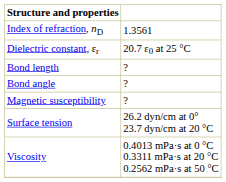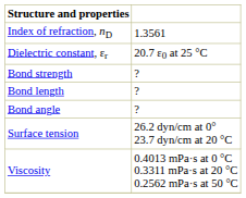 <table border="1" cellspacing="0" cellpadding="3" style="margin: 0 0 0 0.5em; background: #FFFFFF; border-collapse: collapse; border-color: #C0C090;">
 <tr>
 <th>Structure and properties</th>
 </tr>
 <tr>
 <td><a href='#'>Index of refraction</a>, <em>n</em><sub>D</sub></td>
 <td>1.3561</td>
 </tr>
 <tr>
 <td><a href='#'>Dielectric constant</a>, ε<sub>r</sub></td>
 <td>20.7 ε<sub>0</sub> at 25 °C</td>
 </tr>
 <tr>
+<td><a href='#'>Bond strength</a></td>
+<td>? </td>
+</tr>
+<tr>
 <td><a href='#'>Bond length</a></td>
 <td>? </td>
 </tr>
 <tr>
 <td><a href='#'>Bond angle</a></td>
-<td>? </td>
-</tr>
-<tr>
-<td><a href='#'>Magnetic susceptibility</a></td>
 <td>? </td>
 </tr>
 <tr>
 <td><a href='#'>Surface tension</a></td>
 <td>26.2 dyn/cm at 0°<br>23.7 dyn/cm at 20 °C</td>
 </tr>
 <tr>
 <td><a href='#'>Viscosity</a></td>
 <td>0.4013 mPa·s at 0 °C<br>0.3311 mPa·s at 20 °C<br>0.2562 mPa·s at 50 °C</td>
 </tr>
 <tr>
 </tr>
 </table>
